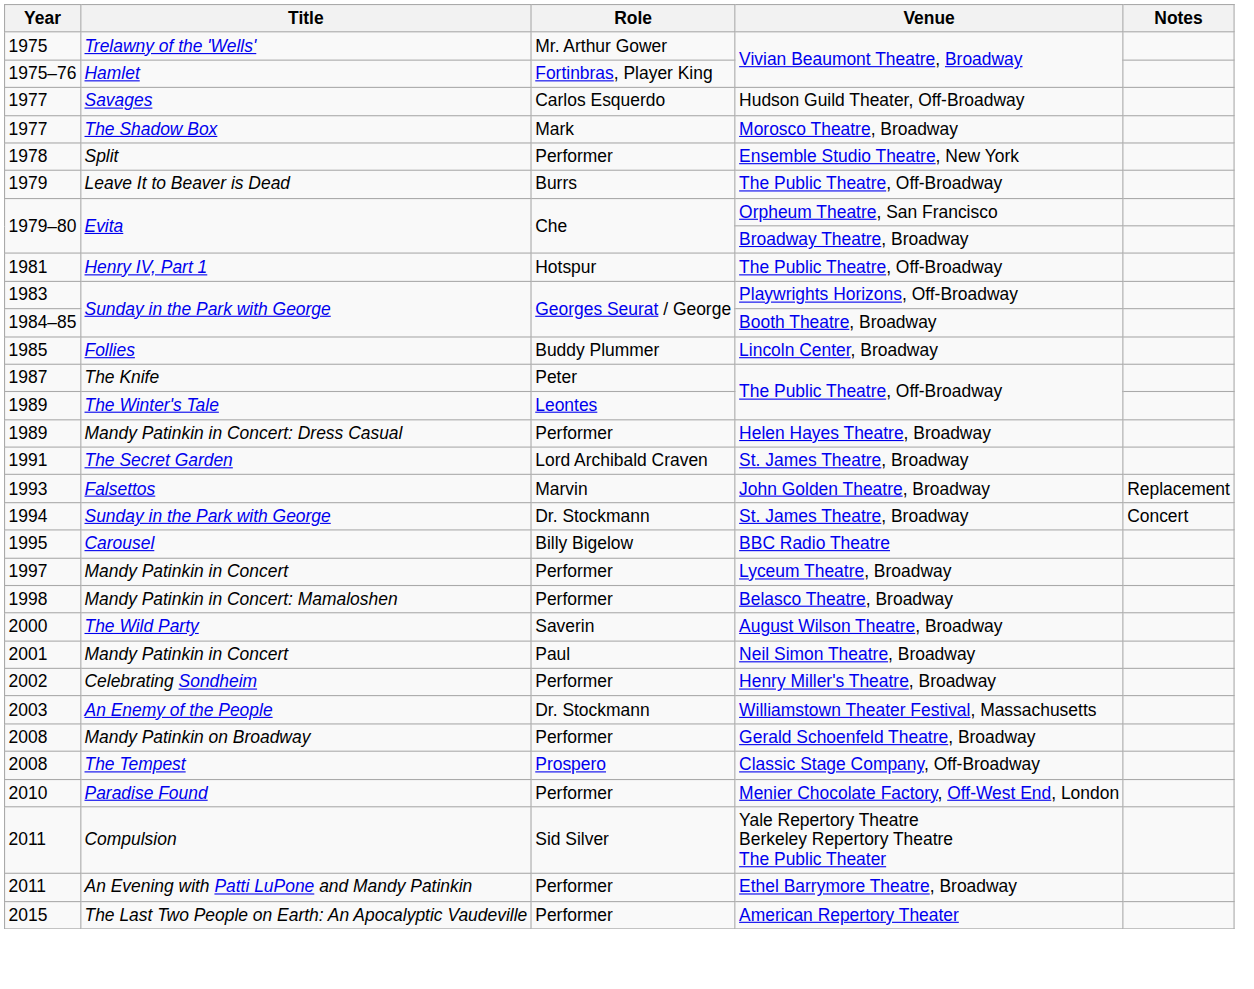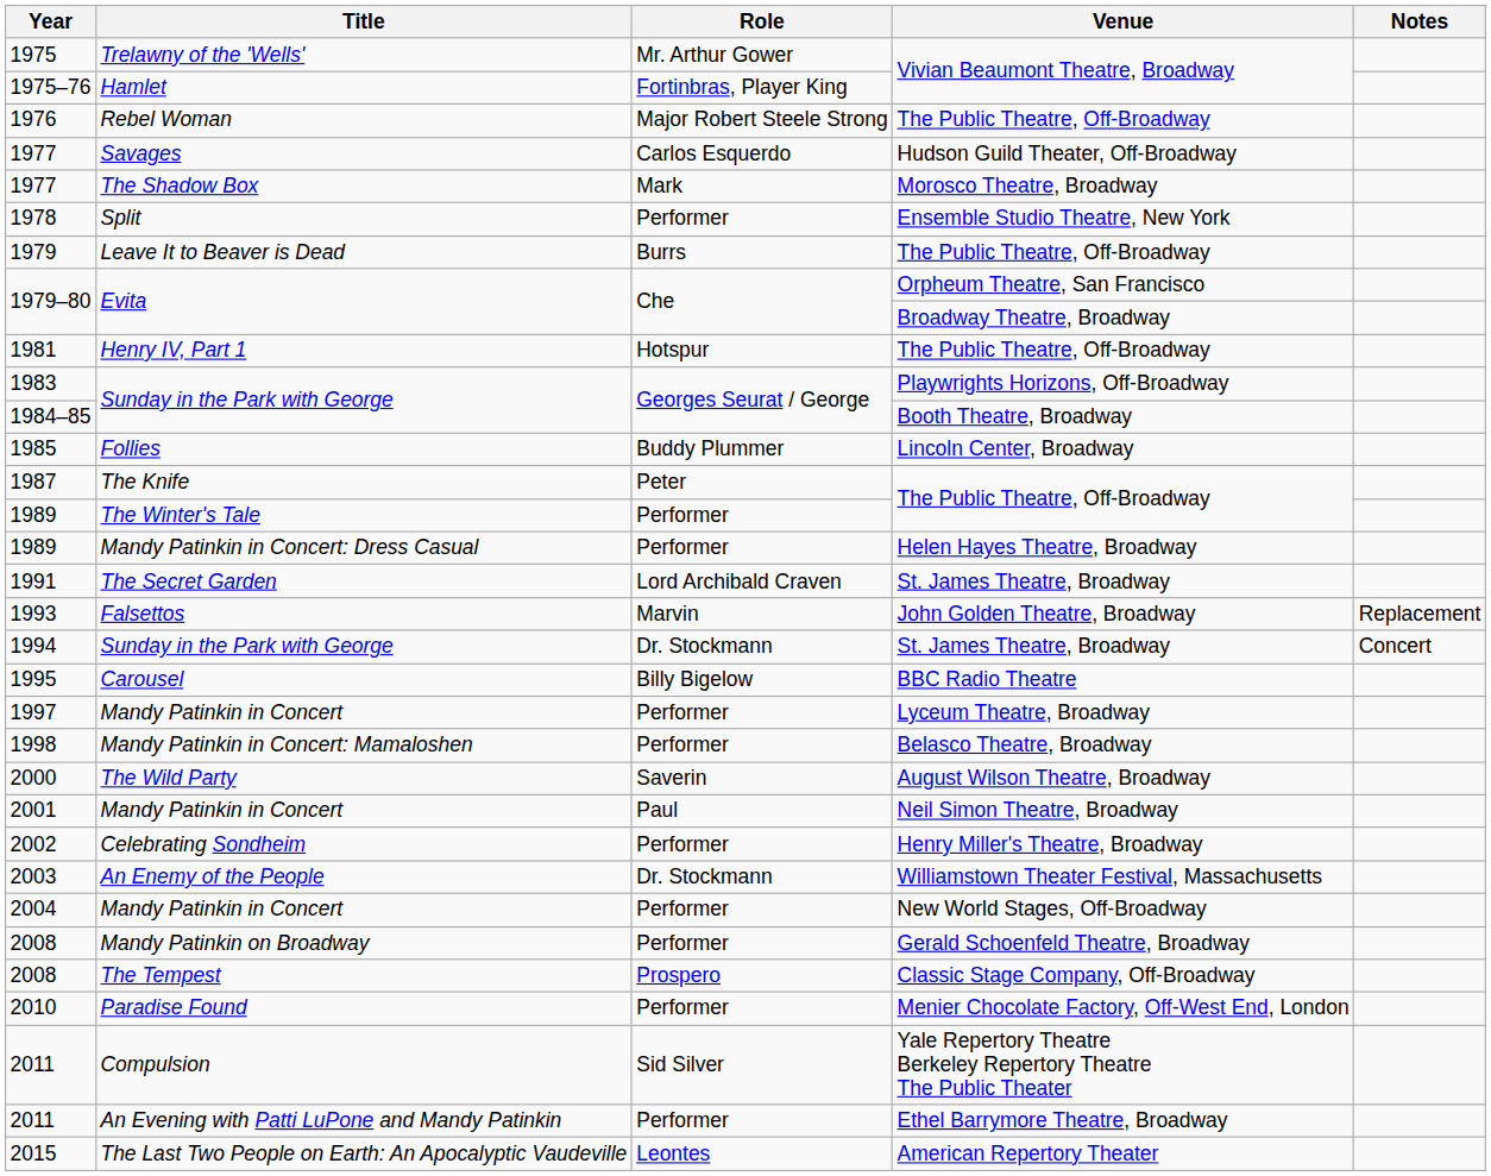 <table class="wikitable sortable">
 <tr>
 <th>Year</th>
 <th>Title</th>
 <th>Role</th>
 <th class="unsortable">Venue</th>
 <th>Notes</th>
 </tr>
 <tr>
 <td>1975</td>
 <td><em><a href='#'>Trelawny of the 'Wells'</a></em></td>
 <td>Mr. Arthur Gower</td>
 <td rowspan=2><a href='#'>Vivian Beaumont Theatre</a>, <a href='#'>Broadway</a></td>
 <td></td>
 </tr>
 <tr>
 <td>1975–76</td>
 <td><em><a href='#'>Hamlet</a></em></td>
 <td><a href='#'>Fortinbras</a>, Player King</td>
+<td></td>
+</tr>
+<tr>
+<td>1976</td>
+<td><em>Rebel Woman</em></td>
+<td>Major Robert Steele Strong</td>
+<td><a href='#'>The Public Theatre</a>, <a href='#'>Off-Broadway</a></td>
 <td></td>
 </tr>
 <tr>
 <td>1977</td>
 <td><em><a href='#'>Savages</a></em></td>
 <td>Carlos Esquerdo</td>
 <td>Hudson Guild Theater, Off-Broadway</td>
 <td></td>
 </tr>
 <tr>
 <td>1977</td>
 <td><em><a href='#'>The Shadow Box</a></em></td>
 <td>Mark</td>
 <td><a href='#'>Morosco Theatre</a>, Broadway</td>
 <td></td>
 </tr>
 <tr>
 <td>1978</td>
 <td><em>Split</em></td>
 <td>Performer</td>
 <td><a href='#'>Ensemble Studio Theatre</a>, New York</td>
 <td></td>
 </tr>
 <tr>
 <td>1979</td>
 <td><em>Leave It to Beaver is Dead</em></td>
 <td>Burrs</td>
 <td><a href='#'>The Public Theatre</a>, Off-Broadway</td>
 <td></td>
 </tr>
 <tr>
 <td rowspan=2>1979–80</td>
 <td rowspan=2><em><a href='#'>Evita</a></em></td>
 <td rowspan=2>Che</td>
 <td><a href='#'>Orpheum Theatre</a>, San Francisco</td>
 </tr>
 <tr>
 <td><a href='#'>Broadway Theatre</a>, Broadway</td>
 <td></td>
 </tr>
 <tr>
 <td>1981</td>
 <td><em><a href='#'>Henry IV, Part 1</a></em></td>
 <td>Hotspur</td>
 <td><a href='#'>The Public Theatre</a>, Off-Broadway</td>
 <td></td>
 </tr>
 <tr>
 <td>1983</td>
 <td rowspan=2><em><a href='#'>Sunday in the Park with George</a></em></td>
 <td rowspan=2><a href='#'>Georges Seurat</a> / George</td>
 <td><a href='#'>Playwrights Horizons</a>, Off-Broadway</td>
 <td></td>
 </tr>
 <tr>
 <td>1984–85</td>
 <td><a href='#'>Booth Theatre</a>, Broadway</td>
 <td></td>
 </tr>
 <tr>
 <td>1985</td>
 <td><em><a href='#'>Follies</a></em></td>
 <td>Buddy Plummer</td>
 <td><a href='#'>Lincoln Center</a>, Broadway</td>
 <td></td>
 </tr>
 <tr>
 <td>1987</td>
 <td><em>The Knife</em></td>
 <td>Peter</td>
 <td rowspan=2><a href='#'>The Public Theatre</a>, Off-Broadway</td>
 <td></td>
 </tr>
 <tr>
 <td>1989</td>
 <td><em><a href='#'>The Winter's Tale</a></em></td>
-<td><a href='#'>Leontes</a></td>
+<td>Performer</td>
 <td></td>
 </tr>
 <tr>
 <td>1989</td>
 <td><em>Mandy Patinkin in Concert: Dress Casual</em></td>
 <td>Performer</td>
 <td><a href='#'>Helen Hayes Theatre</a>, Broadway</td>
 <td></td>
 </tr>
 <tr>
 <td>1991</td>
 <td><em><a href='#'>The Secret Garden</a></em></td>
 <td>Lord Archibald Craven</td>
 <td><a href='#'>St. James Theatre</a>, Broadway</td>
 <td></td>
 </tr>
 <tr>
 <td>1993</td>
 <td><em><a href='#'>Falsettos</a></em></td>
 <td>Marvin</td>
 <td><a href='#'>John Golden Theatre</a>, Broadway</td>
 <td>Replacement</td>
 </tr>
 <tr>
 <td>1994</td>
 <td><em><a href='#'>Sunday in the Park with George</a></em></td>
 <td>Dr. Stockmann</td>
 <td><a href='#'>St. James Theatre</a>, Broadway</td>
 <td>Concert</td>
 </tr>
 <tr>
 <td>1995</td>
 <td><a href='#'><em>Carousel</em></a></td>
 <td>Billy Bigelow</td>
 <td><a href='#'>BBC Radio Theatre</a></td>
 </tr>
 <tr>
 <td>1997</td>
 <td><em>Mandy Patinkin in Concert</em></td>
 <td>Performer</td>
 <td><a href='#'>Lyceum Theatre</a>, Broadway</td>
 <td></td>
 </tr>
 <tr>
 <td>1998</td>
 <td><em>Mandy Patinkin in Concert: Mamaloshen</em></td>
 <td>Performer</td>
 <td><a href='#'>Belasco Theatre</a>, Broadway</td>
 <td></td>
 </tr>
 <tr>
 <td>2000</td>
 <td><em><a href='#'>The Wild Party</a></em></td>
 <td>Saverin</td>
 <td><a href='#'>August Wilson Theatre</a>, Broadway</td>
 <td></td>
 </tr>
 <tr>
 <td>2001</td>
 <td><em>Mandy Patinkin in Concert</em></td>
 <td>Paul</td>
 <td><a href='#'>Neil Simon Theatre</a>, Broadway</td>
 <td></td>
 </tr>
 <tr>
 <td>2002</td>
 <td><em>Celebrating <a href='#'>Sondheim</a></em></td>
 <td>Performer</td>
 <td><a href='#'>Henry Miller's Theatre</a>, Broadway</td>
 <td></td>
 </tr>
 <tr>
 <td>2003</td>
 <td><em><a href='#'>An Enemy of the People</a></em></td>
 <td>Dr. Stockmann</td>
 <td><a href='#'>Williamstown Theater Festival</a>, Massachusetts</td>
 <td></td>
 </tr>
 <tr>
+<td>2004</td>
+<td><em>Mandy Patinkin in Concert</em></td>
+<td>Performer</td>
+<td>New World Stages, Off-Broadway</td>
+<td></td>
+</tr>
+<tr>
 <td>2008</td>
 <td><em>Mandy Patinkin on Broadway</em></td>
 <td>Performer</td>
 <td><a href='#'>Gerald Schoenfeld Theatre</a>, Broadway</td>
 <td></td>
 </tr>
 <tr>
 <td>2008</td>
 <td><em><a href='#'>The Tempest</a></em></td>
 <td><a href='#'>Prospero</a></td>
 <td><a href='#'>Classic Stage Company</a>, Off-Broadway</td>
 <td></td>
 </tr>
 <tr>
 <td>2010</td>
 <td><em><a href='#'>Paradise Found</a></em></td>
 <td>Performer</td>
 <td><a href='#'>Menier Chocolate Factory</a>, <a href='#'>Off-West End</a>, London</td>
 <td></td>
 </tr>
 <tr>
 <td>2011</td>
 <td><em>Compulsion</em></td>
 <td>Sid Silver</td>
 <td>Yale Repertory Theatre <br> Berkeley Repertory Theatre <br> <a href='#'>The Public Theater</a></td>
 <td></td>
 </tr>
 <tr>
 <td>2011</td>
 <td><em>An Evening with <a href='#'>Patti LuPone</a> and Mandy Patinkin</em></td>
 <td>Performer</td>
 <td><a href='#'>Ethel Barrymore Theatre</a>, Broadway</td>
 <td></td>
 </tr>
 <tr>
 <td>2015</td>
 <td><em>The Last Two People on Earth: An Apocalyptic Vaudeville</em></td>
-<td>Performer</td>
+<td><a href='#'>Leontes</a></td>
 <td><a href='#'>American Repertory Theater</a></td>
 <td></td>
 </tr>
 </table>
